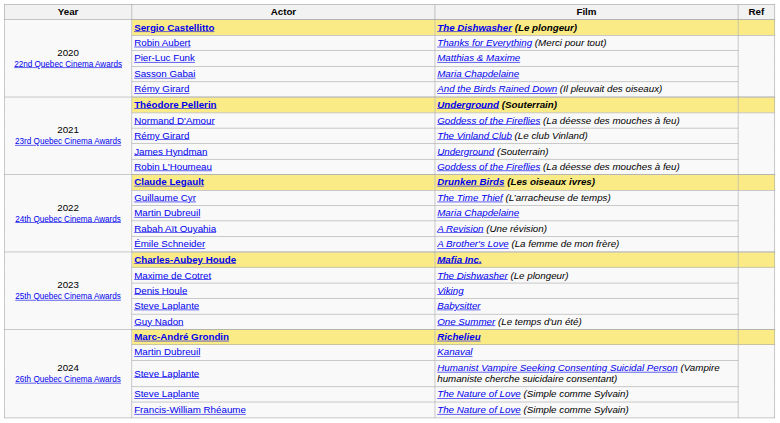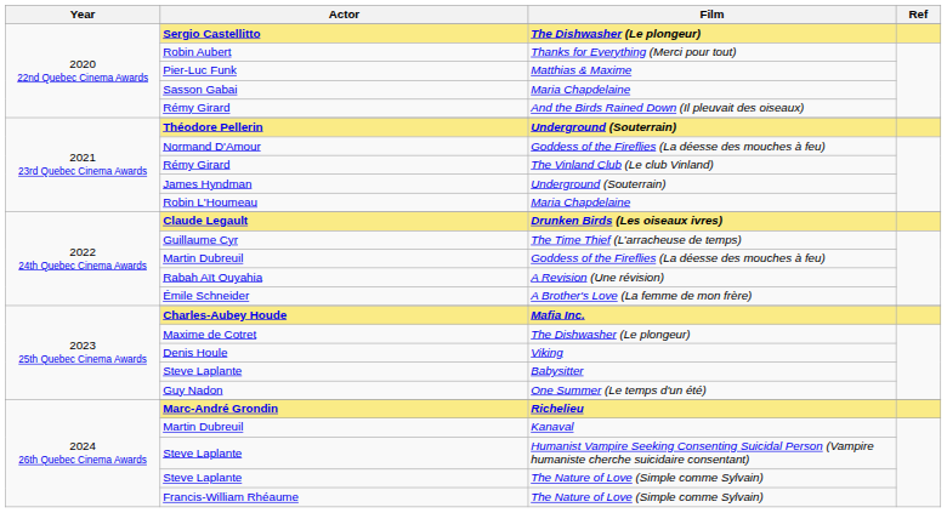 <table class="wikitable" style="width:100%;">
 <tr style="background:#bebebe;">
 <th style="width:8%;">Year</th>
 <th style="width:19%;">Actor</th>
 <th style="width:19%;">Film</th>
 <th style="width:2%;">Ref</th>
 </tr>
 <tr>
 <td rowspan="6" align="center">2020 <br> <small><a href='#'>22nd Quebec Cinema Awards</a></small></td>
 </tr>
 <tr style="background:#FAEB86">
 <td><strong><a href='#'>Sergio Castellitto</a></strong></td>
 <td><strong><em><a href='#'>The Dishwasher</a> (Le plongeur)</em></strong></td>
 <td></td>
 </tr>
 <tr>
 <td><a href='#'>Robin Aubert</a></td>
 <td><em><a href='#'>Thanks for Everything</a> (Merci pour tout)</em></td>
 <td rowspan=4></td>
 </tr>
 <tr>
 <td><a href='#'>Pier-Luc Funk</a></td>
 <td><em><a href='#'>Matthias & Maxime</a></em></td>
 </tr>
 <tr>
 <td><a href='#'>Sasson Gabai</a></td>
 <td><em><a href='#'>Maria Chapdelaine</a></em></td>
 </tr>
 <tr>
 <td><a href='#'>Rémy Girard</a></td>
 <td><em><a href='#'>And the Birds Rained Down</a> (Il pleuvait des oiseaux)</em></td>
 </tr>
 <tr>
 <td rowspan="6" align="center">2021<br><small><a href='#'>23rd Quebec Cinema Awards</a></small></td>
 </tr>
 <tr style="background:#FAEB86">
 <td><strong><a href='#'>Théodore Pellerin</a></strong></td>
 <td><strong><em><a href='#'>Underground</a> (Souterrain)</em></strong></td>
 <td></td>
 </tr>
 <tr>
 <td><a href='#'>Normand D'Amour</a></td>
 <td><em><a href='#'>Goddess of the Fireflies</a> (La déesse des mouches à feu)</em></td>
 <td rowspan=4></td>
 </tr>
 <tr>
 <td><a href='#'>Rémy Girard</a></td>
 <td><em><a href='#'>The Vinland Club</a> (Le club Vinland)</em></td>
 </tr>
 <tr>
 <td><a href='#'>James Hyndman</a></td>
 <td><em><a href='#'>Underground</a> (Souterrain)</em></td>
 </tr>
 <tr>
 <td><a href='#'>Robin L'Houmeau</a></td>
-<td><em><a href='#'>Goddess of the Fireflies</a> (La déesse des mouches à feu)</em></td>
+<td><em><a href='#'>Maria Chapdelaine</a></em></td>
 </tr>
 <tr>
 <td rowspan="6" align="center">2022<br><small><a href='#'>24th Quebec Cinema Awards</a></small></td>
 </tr>
 <tr style="background:#FAEB86">
 <td><strong><a href='#'>Claude Legault</a></strong></td>
 <td><strong><em><a href='#'>Drunken Birds</a> (Les oiseaux ivres)</em></strong></td>
 <td></td>
 </tr>
 <tr>
 <td><a href='#'>Guillaume Cyr</a></td>
 <td><em><a href='#'>The Time Thief</a> (L’arracheuse de temps)</em></td>
 <td rowspan=4></td>
 </tr>
 <tr>
 <td><a href='#'>Martin Dubreuil</a></td>
-<td><em><a href='#'>Maria Chapdelaine</a></em></td>
+<td><em><a href='#'>Goddess of the Fireflies</a> (La déesse des mouches à feu)</em></td>
 </tr>
 <tr>
 <td><a href='#'>Rabah Aït Ouyahia</a></td>
 <td><em><a href='#'>A Revision</a> (Une révision)</em></td>
 </tr>
 <tr>
 <td><a href='#'>Émile Schneider</a></td>
 <td><em><a href='#'>A Brother's Love</a> (La femme de mon frère)</em></td>
 </tr>
 <tr>
 <td rowspan="6" align="center">2023<br><small><a href='#'>25th Quebec Cinema Awards</a></small></td>
 </tr>
 <tr style="background:#FAEB86">
 <td><strong><a href='#'>Charles-Aubey Houde</a></strong></td>
 <td><strong><em><a href='#'>Mafia Inc.</a></em></strong></td>
 <td></td>
 </tr>
 <tr>
 <td><a href='#'>Maxime de Cotret</a></td>
 <td><em><a href='#'>The Dishwasher</a> (Le plongeur)</em></td>
 <td rowspan=4></td>
 </tr>
 <tr>
 <td><a href='#'>Denis Houle</a></td>
 <td><em><a href='#'>Viking</a></em></td>
 </tr>
 <tr>
 <td><a href='#'>Steve Laplante</a></td>
 <td><em><a href='#'>Babysitter</a></em></td>
 </tr>
 <tr>
 <td><a href='#'>Guy Nadon</a></td>
 <td><em><a href='#'>One Summer</a> (Le temps d'un été)</em></td>
 </tr>
 <tr>
 <td rowspan="6" align="center">2024<br><small><a href='#'>26th Quebec Cinema Awards</a></small></td>
 </tr>
 <tr style="background:#FAEB86">
 <td><strong><a href='#'>Marc-André Grondin</a></strong></td>
 <td><strong><em><a href='#'>Richelieu</a></em></strong></td>
 <td></td>
 </tr>
 <tr>
 <td><a href='#'>Martin Dubreuil</a></td>
 <td><em><a href='#'>Kanaval</a></em></td>
 <td rowspan=4></td>
 </tr>
 <tr>
 <td><a href='#'>Steve Laplante</a></td>
 <td><em><a href='#'>Humanist Vampire Seeking Consenting Suicidal Person</a> (Vampire humaniste cherche suicidaire consentant)</em></td>
 </tr>
 <tr>
 <td><a href='#'>Steve Laplante</a></td>
 <td><em><a href='#'>The Nature of Love</a> (Simple comme Sylvain)</em></td>
 </tr>
 <tr>
 <td><a href='#'>Francis-William Rhéaume</a></td>
 <td><em><a href='#'>The Nature of Love</a> (Simple comme Sylvain)</em></td>
 </tr>
 </table>
